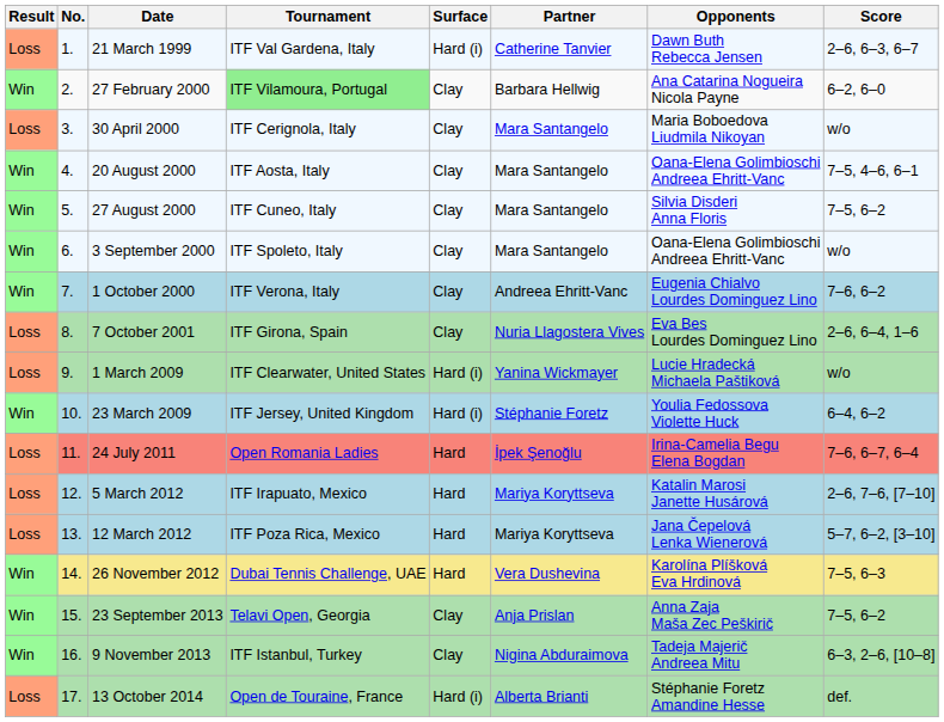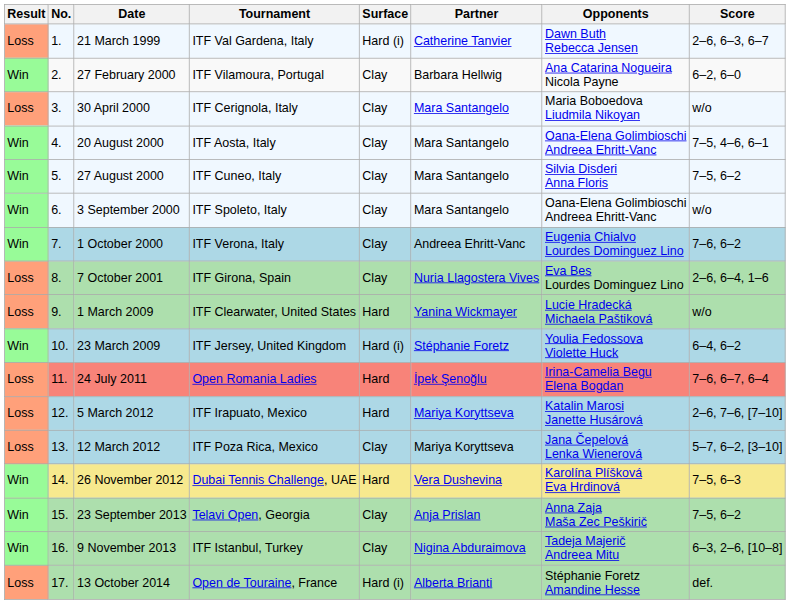 <table class="sortable wikitable">
 <tr>
 <th>Result</th>
 <th>No.</th>
 <th>Date</th>
 <th>Tournament</th>
 <th>Surface</th>
 <th>Partner</th>
 <th>Opponents</th>
 <th class="unsortable">Score</th>
 </tr>
 <tr style="background:#f0f8ff;">
 <td style="background:#ffa07a;">Loss</td>
 <td>1.</td>
 <td>21 March 1999</td>
 <td>ITF Val Gardena, Italy</td>
 <td>Hard (i)</td>
 <td> <a href='#'>Catherine Tanvier</a></td>
 <td> <a href='#'>Dawn Buth</a> <br>  <a href='#'>Rebecca Jensen</a></td>
 <td>2–6, 6–3, 6–7</td>
 </tr>
 <tr>
 <td style="background:#98fb98;">Win</td>
 <td>2.</td>
 <td>27 February 2000</td>
-<td style="background: lightgreen;">ITF Vilamoura, Portugal</td>
+<td>ITF Vilamoura, Portugal</td>
 <td>Clay</td>
 <td> Barbara Hellwig</td>
 <td> <a href='#'>Ana Catarina Nogueira</a> <br>  Nicola Payne</td>
 <td>6–2, 6–0</td>
 </tr>
 <tr style="background:#f0f8ff;">
 <td style="background:#ffa07a;">Loss</td>
 <td>3.</td>
 <td>30 April 2000</td>
 <td>ITF Cerignola, Italy</td>
 <td>Clay</td>
 <td> <a href='#'>Mara Santangelo</a></td>
 <td> Maria Boboedova <br>  <a href='#'>Liudmila Nikoyan</a></td>
 <td>w/o</td>
 </tr>
 <tr style="background:#f0f8ff;">
 <td style="background:#98fb98;">Win</td>
 <td>4.</td>
 <td>20 August 2000</td>
 <td>ITF Aosta, Italy</td>
 <td>Clay</td>
 <td> Mara Santangelo</td>
 <td> <a href='#'>Oana-Elena Golimbioschi</a> <br>  <a href='#'>Andreea Ehritt-Vanc</a></td>
 <td>7–5, 4–6, 6–1</td>
 </tr>
 <tr style="background:#f0f8ff;">
 <td style="background:#98fb98;">Win</td>
 <td>5.</td>
 <td>27 August 2000</td>
 <td>ITF Cuneo, Italy</td>
 <td>Clay</td>
 <td> Mara Santangelo</td>
 <td> <a href='#'>Silvia Disderi</a> <br>  <a href='#'>Anna Floris</a></td>
 <td>7–5, 6–2</td>
 </tr>
 <tr style="background:#f0f8ff;">
 <td style="background:#98fb98;">Win</td>
 <td>6.</td>
 <td>3 September 2000</td>
 <td>ITF Spoleto, Italy</td>
 <td>Clay</td>
 <td> Mara Santangelo</td>
 <td> Oana-Elena Golimbioschi <br>  Andreea Ehritt-Vanc</td>
 <td>w/o</td>
 </tr>
 <tr style="background:lightblue;">
 <td style="background:#98fb98;">Win</td>
 <td>7.</td>
 <td>1 October 2000</td>
 <td>ITF Verona, Italy</td>
 <td>Clay</td>
 <td> Andreea Ehritt-Vanc</td>
 <td> <a href='#'>Eugenia Chialvo</a> <br>  <a href='#'>Lourdes Dominguez Lino</a></td>
 <td>7–6, 6–2</td>
 </tr>
 <tr style="background:#addfad;">
 <td style="background:#ffa07a;">Loss</td>
 <td>8.</td>
 <td>7 October 2001</td>
 <td>ITF Girona, Spain</td>
 <td>Clay</td>
 <td> <a href='#'>Nuria Llagostera Vives</a></td>
 <td> <a href='#'>Eva Bes</a> <br>  Lourdes Dominguez Lino</td>
 <td>2–6, 6–4, 1–6</td>
 </tr>
 <tr style="background:#addfad;">
 <td style="background:#ffa07a;">Loss</td>
 <td>9.</td>
 <td>1 March 2009</td>
 <td>ITF Clearwater, United States</td>
-<td>Hard (i)</td>
+<td>Hard</td>
 <td> <a href='#'>Yanina Wickmayer</a></td>
 <td> <a href='#'>Lucie Hradecká</a> <br>  <a href='#'>Michaela Paštiková</a></td>
 <td>w/o</td>
 </tr>
 <tr style="background:lightblue;">
 <td style="background:#98fb98;">Win</td>
 <td>10.</td>
 <td>23 March 2009</td>
 <td>ITF Jersey, United Kingdom</td>
 <td>Hard (i)</td>
 <td> <a href='#'>Stéphanie Foretz</a></td>
 <td> <a href='#'>Youlia Fedossova</a> <br>  <a href='#'>Violette Huck</a></td>
 <td>6–4, 6–2</td>
 </tr>
 <tr style="background:#f88379;">
 <td style="background:#ffa07a;">Loss</td>
 <td>11.</td>
 <td>24 July 2011</td>
 <td><a href='#'>Open Romania Ladies</a></td>
 <td>Hard</td>
 <td> <a href='#'>İpek Şenoğlu</a></td>
 <td> <a href='#'>Irina-Camelia Begu</a> <br>  <a href='#'>Elena Bogdan</a></td>
 <td>7–6, 6–7, 6–4</td>
 </tr>
 <tr style="background:lightblue;">
 <td style="background:#ffa07a;">Loss</td>
 <td>12.</td>
 <td>5 March 2012</td>
 <td>ITF Irapuato, Mexico</td>
 <td>Hard</td>
 <td> <a href='#'>Mariya Koryttseva</a></td>
 <td> <a href='#'>Katalin Marosi</a> <br>  <a href='#'>Janette Husárová</a></td>
 <td>2–6, 7–6, [7–10]</td>
 </tr>
 <tr style="background:lightblue;">
 <td style="background:#ffa07a;">Loss</td>
 <td>13.</td>
 <td>12 March 2012</td>
 <td>ITF Poza Rica, Mexico</td>
-<td>Hard</td>
+<td>Clay</td>
 <td> Mariya Koryttseva</td>
 <td> <a href='#'>Jana Čepelová</a> <br>  <a href='#'>Lenka Wienerová</a></td>
 <td>5–7, 6–2, [3–10]</td>
 </tr>
 <tr style="background:#f7e98e;">
 <td style="background:#98fb98;">Win</td>
 <td>14.</td>
 <td>26 November 2012</td>
 <td><a href='#'>Dubai Tennis Challenge</a>, UAE</td>
 <td>Hard</td>
 <td> <a href='#'>Vera Dushevina</a></td>
 <td> <a href='#'>Karolína Plíšková</a> <br>  <a href='#'>Eva Hrdinová</a></td>
 <td>7–5, 6–3</td>
 </tr>
 <tr style="background:#addfad;">
 <td style="background:#98fb98;">Win</td>
 <td>15.</td>
 <td>23 September 2013</td>
 <td><a href='#'>Telavi Open</a>, Georgia</td>
 <td>Clay</td>
 <td> <a href='#'>Anja Prislan</a></td>
 <td> <a href='#'>Anna Zaja</a> <br>  <a href='#'>Maša Zec Peškirič</a></td>
 <td>7–5, 6–2</td>
 </tr>
 <tr style="background:#addfad;">
 <td style="background:#98fb98;">Win</td>
 <td>16.</td>
 <td>9 November 2013</td>
 <td>ITF Istanbul, Turkey</td>
 <td>Clay</td>
 <td> <a href='#'>Nigina Abduraimova</a></td>
 <td> <a href='#'>Tadeja Majerič</a> <br>  <a href='#'>Andreea Mitu</a></td>
 <td>6–3, 2–6, [10–8]</td>
 </tr>
 <tr style="background:#addfad;">
 <td style="background:#ffa07a;">Loss</td>
 <td>17.</td>
 <td>13 October 2014</td>
 <td><a href='#'>Open de Touraine</a>, France</td>
 <td>Hard (i)</td>
 <td> <a href='#'>Alberta Brianti</a></td>
 <td> Stéphanie Foretz <br>  <a href='#'>Amandine Hesse</a></td>
 <td>def.</td>
 </tr>
 </table>
